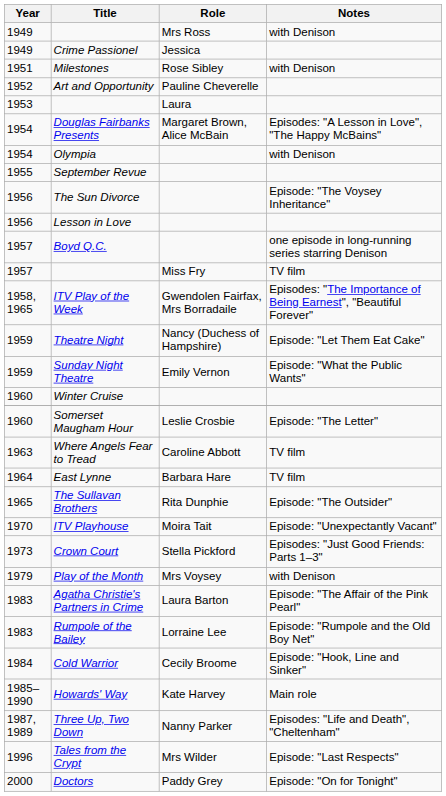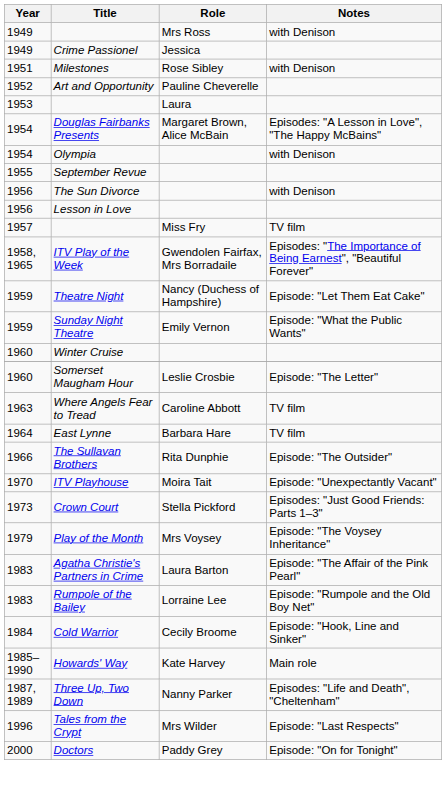 <table class="wikitable sortable">
 <tr>
 <th>Year</th>
 <th>Title</th>
 <th>Role</th>
 <th class="unsortable">Notes</th>
 </tr>
 <tr>
 <td>1949</td>
 <td><em></em></td>
 <td>Mrs Ross</td>
 <td>with Denison</td>
 </tr>
 <tr>
 <td>1949</td>
 <td><em>Crime Passionel</em></td>
 <td>Jessica</td>
 <td></td>
 </tr>
 <tr>
 <td>1951</td>
 <td><em>Milestones</em></td>
 <td>Rose Sibley</td>
 <td>with Denison</td>
 </tr>
 <tr>
 <td>1952</td>
 <td><em>Art and Opportunity</em></td>
 <td>Pauline Cheverelle</td>
 <td></td>
 </tr>
 <tr>
 <td>1953</td>
 <td><em></em></td>
 <td>Laura</td>
 <td></td>
 </tr>
 <tr>
 <td>1954</td>
 <td><em><a href='#'>Douglas Fairbanks Presents</a></em></td>
 <td>Margaret Brown, Alice McBain</td>
 <td>Episodes: "A Lesson in Love", "The Happy McBains"</td>
 </tr>
 <tr>
 <td>1954</td>
 <td><em>Olympia</em></td>
 <td></td>
 <td>with Denison</td>
 </tr>
 <tr>
 <td>1955</td>
 <td><em>September Revue</em></td>
 <td></td>
 <td></td>
 </tr>
 <tr>
 <td>1956</td>
 <td><em>The Sun Divorce</em></td>
 <td></td>
-<td>Episode: "The Voysey Inheritance"</td>
+<td>with Denison</td>
 </tr>
 <tr>
 <td>1956</td>
 <td><em>Lesson in Love</em></td>
 <td></td>
 <td></td>
-</tr>
-<tr>
-<td>1957</td>
-<td><em><a href='#'>Boyd Q.C.</a></em></td>
-<td></td>
-<td>one episode in long-running series starring Denison</td>
 </tr>
 <tr>
 <td>1957</td>
 <td><em></em></td>
 <td>Miss Fry</td>
 <td>TV film</td>
 </tr>
 <tr>
 <td>1958, 1965</td>
 <td><em><a href='#'>ITV Play of the Week</a></em></td>
 <td>Gwendolen Fairfax, Mrs Borradaile</td>
 <td>Episodes: "<a href='#'>The Importance of Being Earnest</a>", "Beautiful Forever"</td>
 </tr>
 <tr>
 <td>1959</td>
 <td><em><a href='#'>Theatre Night</a></em></td>
 <td>Nancy (Duchess of Hampshire)</td>
 <td>Episode: "Let Them Eat Cake"</td>
 </tr>
 <tr>
 <td>1959</td>
 <td><em><a href='#'>Sunday Night Theatre</a></em></td>
 <td>Emily Vernon</td>
 <td>Episode: "What the Public Wants"</td>
 </tr>
 <tr>
 <td>1960</td>
 <td><em>Winter Cruise</em></td>
 <td></td>
 <td></td>
 </tr>
 <tr>
 </tr>
 <tr>
 <td>1960</td>
 <td><em>Somerset Maugham Hour</em></td>
 <td>Leslie Crosbie</td>
 <td>Episode: "The Letter"</td>
 </tr>
 <tr>
 <td>1963</td>
 <td><em>Where Angels Fear to Tread</em></td>
 <td>Caroline Abbott</td>
 <td>TV film</td>
 </tr>
 <tr>
 <td>1964</td>
 <td><em>East Lynne</em></td>
 <td>Barbara Hare</td>
 <td>TV film</td>
 </tr>
 <tr>
-<td>1965</td>
+<td>1966</td>
 <td><em><a href='#'>The Sullavan Brothers</a></em></td>
 <td>Rita Dunphie</td>
 <td>Episode: "The Outsider"</td>
 </tr>
 <tr>
 <td>1970</td>
 <td><em><a href='#'>ITV Playhouse</a></em></td>
 <td>Moira Tait</td>
 <td>Episode: "Unexpectantly Vacant"</td>
 </tr>
 <tr>
 <td>1973</td>
 <td><em><a href='#'>Crown Court</a></em></td>
 <td>Stella Pickford</td>
 <td>Episodes: "Just Good Friends: Parts 1–3"</td>
 </tr>
 <tr>
 <td>1979</td>
 <td><em><a href='#'>Play of the Month</a></em></td>
 <td>Mrs Voysey</td>
-<td>with Denison</td>
+<td>Episode: "The Voysey Inheritance"</td>
 </tr>
 <tr>
 <td>1983</td>
 <td><em><a href='#'>Agatha Christie's Partners in Crime</a></em></td>
 <td>Laura Barton</td>
 <td>Episode: "The Affair of the Pink Pearl"</td>
 </tr>
 <tr>
 <td>1983</td>
 <td><em><a href='#'>Rumpole of the Bailey</a></em></td>
 <td>Lorraine Lee</td>
 <td>Episode: "Rumpole and the Old Boy Net"</td>
 </tr>
 <tr>
 <td>1984</td>
 <td><em><a href='#'>Cold Warrior</a></em></td>
 <td>Cecily Broome</td>
 <td>Episode: "Hook, Line and Sinker"</td>
 </tr>
 <tr>
 <td>1985–1990</td>
 <td><em><a href='#'>Howards' Way</a></em></td>
 <td>Kate Harvey</td>
 <td>Main role</td>
 </tr>
 <tr>
 <td>1987, 1989</td>
 <td><em><a href='#'>Three Up, Two Down</a></em></td>
 <td>Nanny Parker</td>
 <td>Episodes: "Life and Death", "Cheltenham"</td>
 </tr>
 <tr>
 <td>1996</td>
 <td><em><a href='#'>Tales from the Crypt</a></em></td>
 <td>Mrs Wilder</td>
 <td>Episode: "Last Respects"</td>
 </tr>
 <tr>
 <td>2000</td>
 <td><em><a href='#'>Doctors</a></em></td>
 <td>Paddy Grey</td>
 <td>Episode: "On for Tonight"</td>
 </tr>
 </table>
